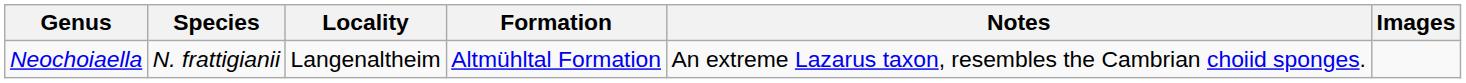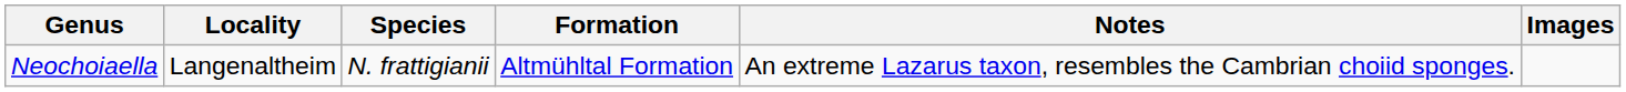 <table class="wikitable">
 <tr>
 <th>Genus</th>
+<th>Locality</th>
 <th>Species</th>
-<th>Locality</th>
 <th>Formation</th>
 <th>Notes</th>
 <th>Images</th>
 </tr>
 <tr>
 <td><em><a href='#'>Neochoiaella</a></em></td>
+<td>Langenaltheim</td>
 <td><em>N. frattigianii</em></td>
-<td>Langenaltheim</td>
 <td><a href='#'>Altmühltal Formation</a></td>
 <td>An extreme <a href='#'>Lazarus taxon</a>, resembles the Cambrian <a href='#'>choiid sponges</a>.</td>
 <td></td>
 </tr>
 </table>
